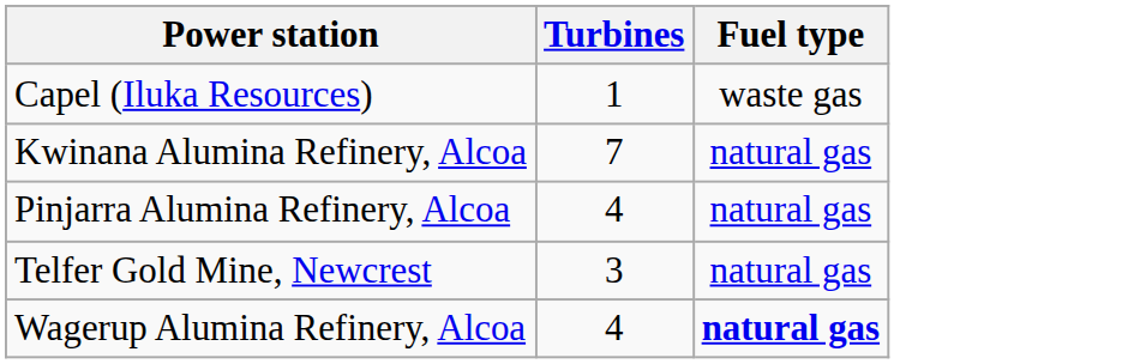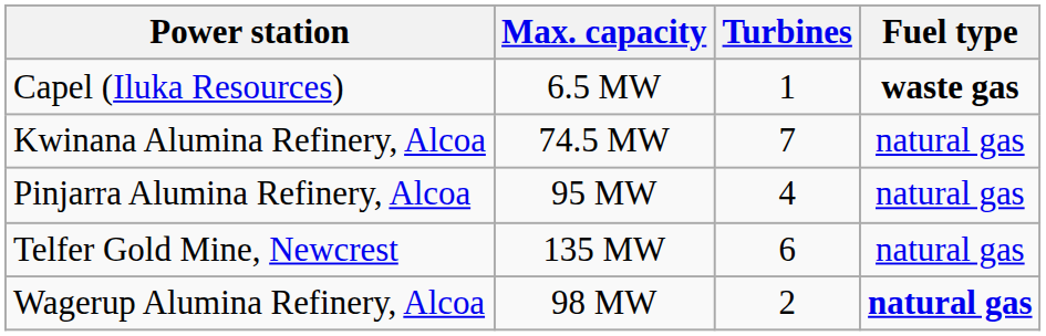 <table class="wikitable sortable" style="text-align: center">
 <tr>
 <th>Power station</th>
+<th><a href='#'>Max. capacity</a></th>
 <th><a href='#'>Turbines</a></th>
 <th>Fuel type</th>
 </tr>
 <tr>
 <td align="left">Capel (<a href='#'>Iluka Resources</a>)</td>
+<td>6.5 MW</td>
 <td>1</td>
-<td>waste gas</td>
+<td><strong>waste gas</strong></td>
 </tr>
 <tr>
 <td align="left">Kwinana Alumina Refinery, <a href='#'>Alcoa</a></td>
+<td>74.5 MW</td>
 <td>7</td>
 <td><a href='#'>natural gas</a></td>
 </tr>
 <tr>
 <td align="left">Pinjarra Alumina Refinery, <a href='#'>Alcoa</a></td>
+<td>95 MW</td>
 <td>4</td>
 <td><a href='#'>natural gas</a></td>
 </tr>
 <tr>
 <td align="left">Telfer Gold Mine, <a href='#'>Newcrest</a></td>
-<td>3</td>
+<td>135 MW</td>
+<td>6</td>
 <td><a href='#'>natural gas</a></td>
 </tr>
 <tr>
 <td align="left">Wagerup Alumina Refinery, <a href='#'>Alcoa</a></td>
-<td>4</td>
+<td>98 MW</td>
+<td>2</td>
 <td><strong><a href='#'>natural gas</a></strong></td>
 </tr>
 </table>
